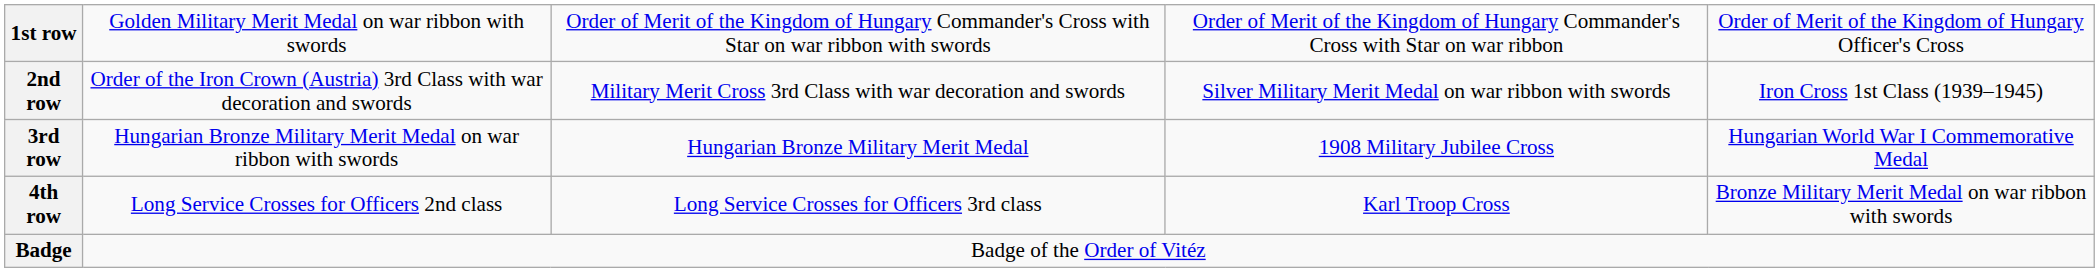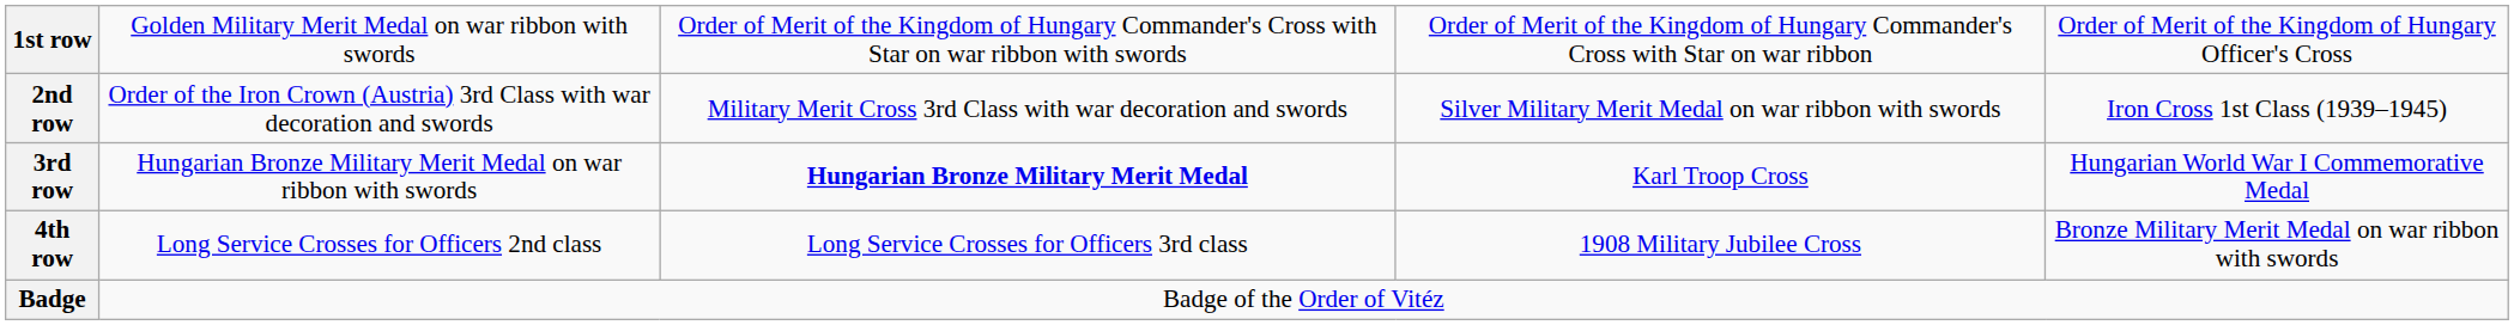 <table class="wikitable" style="margin:1em auto; text-align:center;">
 <tr>
 <th>1st row</th>
 <td><a href='#'>Golden Military Merit Medal</a> on war ribbon with swords</td>
 <td><a href='#'>Order of Merit of the Kingdom of Hungary</a> Commander's Cross with Star on war ribbon with swords</td>
 <td><a href='#'>Order of Merit of the Kingdom of Hungary</a> Commander's Cross with Star on war ribbon</td>
 <td><a href='#'>Order of Merit of the Kingdom of Hungary</a> Officer's Cross</td>
 </tr>
 <tr>
 <th>2nd row</th>
 <td><a href='#'>Order of the Iron Crown (Austria)</a> 3rd Class with war decoration and swords</td>
 <td><a href='#'>Military Merit Cross</a> 3rd Class with war decoration and swords</td>
 <td><a href='#'>Silver Military Merit Medal</a> on war ribbon with swords</td>
 <td><a href='#'>Iron Cross</a> 1st Class (1939–1945)</td>
 </tr>
 <tr>
 <th>3rd row</th>
 <td><a href='#'>Hungarian Bronze Military Merit Medal</a> on war ribbon with swords</td>
-<td><a href='#'>Hungarian Bronze Military Merit Medal</a></td>
-<td><a href='#'>1908 Military Jubilee Cross</a></td>
+<td><strong><a href='#'>Hungarian Bronze Military Merit Medal</a></strong></td>
+<td><a href='#'>Karl Troop Cross</a></td>
 <td><a href='#'>Hungarian World War I Commemorative Medal</a></td>
 </tr>
 <tr>
 <th>4th row</th>
 <td><a href='#'>Long Service Crosses for Officers</a> 2nd class</td>
 <td><a href='#'>Long Service Crosses for Officers</a> 3rd class</td>
-<td><a href='#'>Karl Troop Cross</a></td>
+<td><a href='#'>1908 Military Jubilee Cross</a></td>
 <td><a href='#'>Bronze Military Merit Medal</a> on war ribbon with swords</td>
 </tr>
 <tr>
 <th>Badge</th>
 <td align=center colspan="4">Badge of the <a href='#'>Order of Vitéz</a></td>
 </tr>
 </table>
